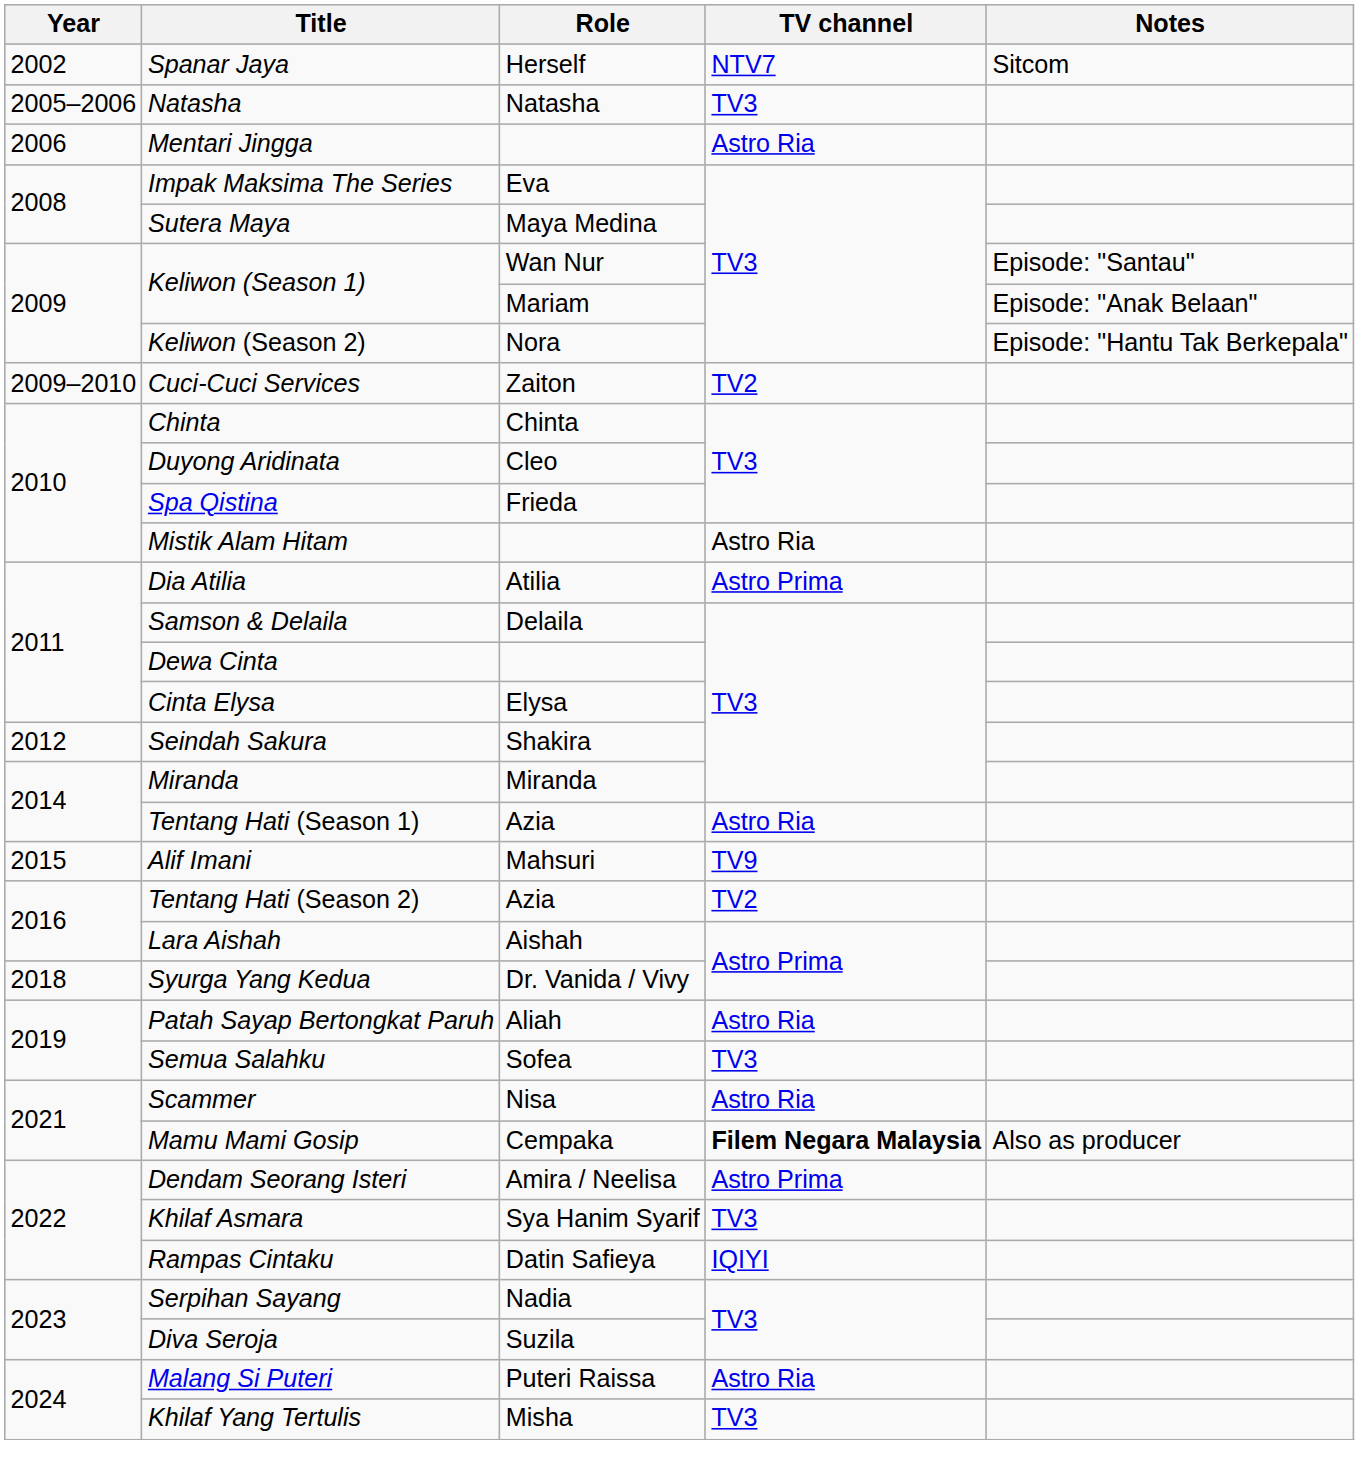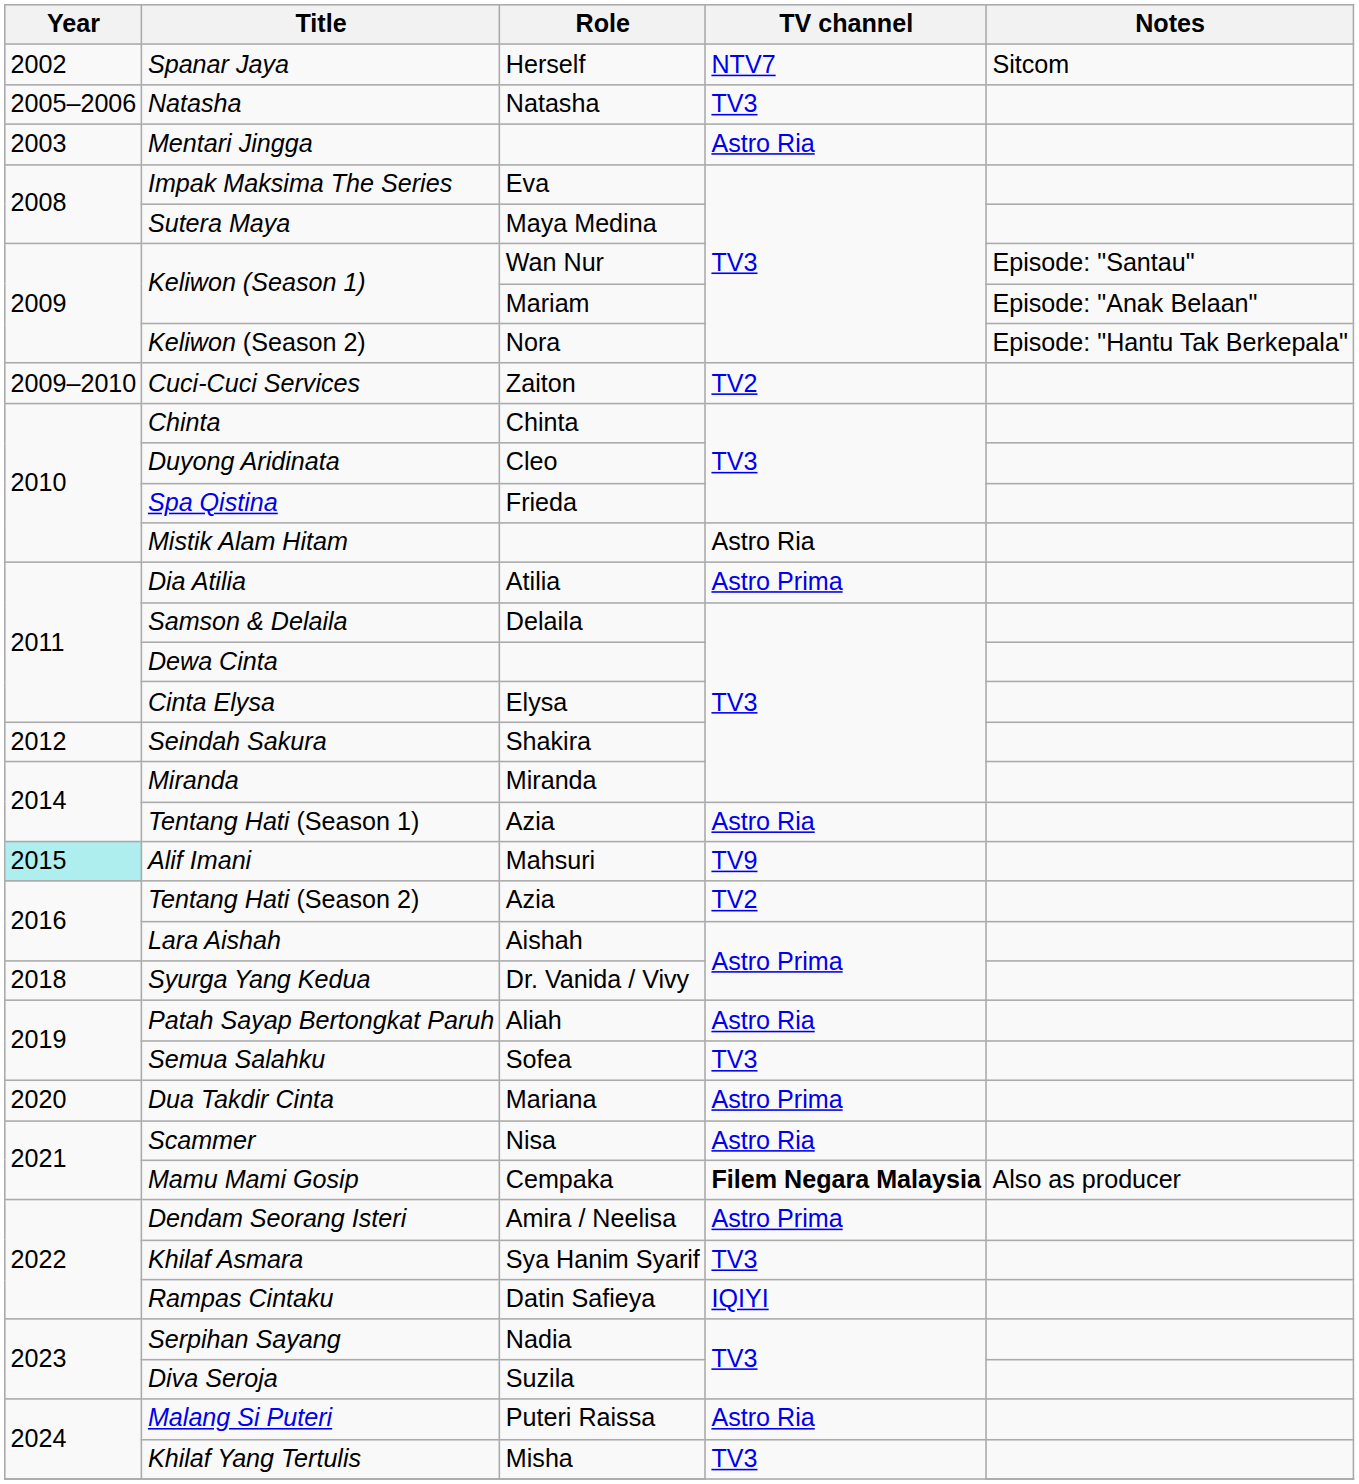 <table class="wikitable">
 <tr>
 <th>Year</th>
 <th>Title</th>
 <th>Role</th>
 <th>TV channel</th>
 <th>Notes</th>
 </tr>
 <tr>
 <td>2002</td>
 <td><em>Spanar Jaya</em></td>
 <td>Herself</td>
 <td><a href='#'>NTV7</a></td>
 <td>Sitcom</td>
 </tr>
 <tr>
 <td>2005–2006</td>
 <td><em>Natasha</em></td>
 <td>Natasha</td>
 <td><a href='#'>TV3</a></td>
 <td></td>
 </tr>
 <tr>
-<td>2006</td>
+<td>2003</td>
 <td><em>Mentari Jingga</em></td>
 <td></td>
 <td><a href='#'>Astro Ria</a></td>
 <td></td>
 </tr>
 <tr>
 <td rowspan="2">2008</td>
 <td><em>Impak Maksima The Series</em></td>
 <td>Eva</td>
 <td rowspan="5"><a href='#'>TV3</a></td>
 <td></td>
 </tr>
 <tr>
 <td><em>Sutera Maya</em></td>
 <td>Maya Medina</td>
 <td></td>
 </tr>
 <tr>
 <td rowspan="3">2009</td>
 <td rowspan="2"><em>Keliwon (Season 1)</em></td>
 <td>Wan Nur</td>
 <td>Episode: "Santau"</td>
 </tr>
 <tr>
 <td>Mariam</td>
 <td>Episode: "Anak Belaan"</td>
 </tr>
 <tr>
 <td><em>Keliwon</em> (Season 2)</td>
 <td>Nora</td>
 <td>Episode: "Hantu Tak Berkepala"</td>
 </tr>
 <tr>
 <td>2009–2010</td>
 <td><em>Cuci-Cuci Services</em></td>
 <td>Zaiton</td>
 <td><a href='#'>TV2</a></td>
 <td></td>
 </tr>
 <tr>
 <td rowspan="4">2010</td>
 <td><em>Chinta</em></td>
 <td>Chinta</td>
 <td rowspan="3"><a href='#'>TV3</a></td>
 <td></td>
 </tr>
 <tr>
 <td><em>Duyong Aridinata</em></td>
 <td>Cleo</td>
 <td></td>
 </tr>
 <tr>
 <td><em><a href='#'>Spa Qistina</a></em></td>
 <td>Frieda</td>
 <td></td>
 </tr>
 <tr>
 <td><em>Mistik Alam Hitam</em></td>
 <td></td>
 <td>Astro Ria</td>
 <td></td>
 </tr>
 <tr>
 <td rowspan="4">2011</td>
 <td><em>Dia Atilia</em></td>
 <td>Atilia</td>
 <td><a href='#'>Astro Prima</a></td>
 <td></td>
 </tr>
 <tr>
 <td><em>Samson & Delaila</em></td>
 <td>Delaila</td>
 <td rowspan="5"><a href='#'>TV3</a></td>
 <td></td>
 </tr>
 <tr>
 <td><em>Dewa Cinta</em></td>
 <td></td>
 <td></td>
 </tr>
 <tr>
 <td><em>Cinta Elysa</em></td>
 <td>Elysa</td>
 <td></td>
 </tr>
 <tr>
 <td>2012</td>
 <td><em>Seindah Sakura</em></td>
 <td>Shakira</td>
 <td></td>
 </tr>
 <tr>
 <td rowspan="2">2014</td>
 <td><em>Miranda</em></td>
 <td>Miranda</td>
 <td></td>
 </tr>
 <tr>
 <td><em>Tentang Hati</em> (Season 1)</td>
 <td>Azia</td>
 <td rowspan="1"><a href='#'>Astro Ria</a></td>
 <td></td>
 </tr>
 <tr>
-<td>2015</td>
+<td style="background: paleturquoise;">2015</td>
 <td><em>Alif Imani</em></td>
 <td>Mahsuri</td>
 <td><a href='#'>TV9</a></td>
 <td></td>
 </tr>
 <tr>
 <td rowspan="2">2016</td>
 <td><em>Tentang Hati</em> (Season 2)</td>
 <td>Azia</td>
 <td><a href='#'>TV2</a></td>
 <td></td>
 </tr>
 <tr>
 <td><em>Lara Aishah</em></td>
 <td>Aishah</td>
 <td rowspan="2"><a href='#'>Astro Prima</a></td>
 <td></td>
 </tr>
 <tr>
 <td>2018</td>
 <td><em>Syurga Yang Kedua</em></td>
 <td>Dr. Vanida / Vivy</td>
 <td></td>
 </tr>
 <tr>
 <td rowspan="2">2019</td>
 <td><em>Patah Sayap Bertongkat Paruh</em></td>
 <td>Aliah</td>
 <td><a href='#'>Astro Ria</a></td>
 <td></td>
 </tr>
 <tr>
 <td><em>Semua Salahku</em></td>
 <td>Sofea</td>
 <td><a href='#'>TV3</a></td>
+<td></td>
+</tr>
+<tr>
+<td>2020</td>
+<td><em>Dua Takdir Cinta</em></td>
+<td>Mariana</td>
+<td><a href='#'>Astro Prima</a></td>
 <td></td>
 </tr>
 <tr>
 <td rowspan="2">2021</td>
 <td><em>Scammer</em></td>
 <td>Nisa</td>
 <td><a href='#'>Astro Ria</a></td>
 <td></td>
 </tr>
 <tr>
 <td><em>Mamu Mami Gosip</em></td>
 <td>Cempaka</td>
 <td><strong>Filem Negara Malaysia</strong></td>
 <td>Also as producer</td>
 </tr>
 <tr>
 <td rowspan="3">2022</td>
 <td><em>Dendam Seorang Isteri</em></td>
 <td>Amira / Neelisa</td>
 <td><a href='#'>Astro Prima</a></td>
 <td></td>
 </tr>
 <tr>
 <td><em>Khilaf Asmara</em></td>
 <td>Sya Hanim Syarif</td>
 <td><a href='#'>TV3</a></td>
 <td></td>
 </tr>
 <tr>
 <td><em>Rampas Cintaku</em></td>
 <td>Datin Safieya</td>
 <td><a href='#'>IQIYI</a></td>
 <td></td>
 </tr>
 <tr>
 <td rowspan="2">2023</td>
 <td><em>Serpihan Sayang</em></td>
 <td>Nadia</td>
 <td rowspan="2"><a href='#'>TV3</a></td>
 <td></td>
 </tr>
 <tr>
 <td><em>Diva Seroja</em></td>
 <td>Suzila</td>
 <td></td>
 </tr>
 <tr>
 <td rowspan="2">2024</td>
 <td><em><a href='#'>Malang Si Puteri</a></em></td>
 <td>Puteri Raissa</td>
 <td rowspan="1"><a href='#'>Astro Ria</a></td>
 </tr>
 <tr>
 <td><em>Khilaf Yang Tertulis</em></td>
 <td>Misha</td>
 <td rowspan="2"><a href='#'>TV3</a></td>
 <td></td>
 </tr>
 <tr>
 </tr>
 </table>
